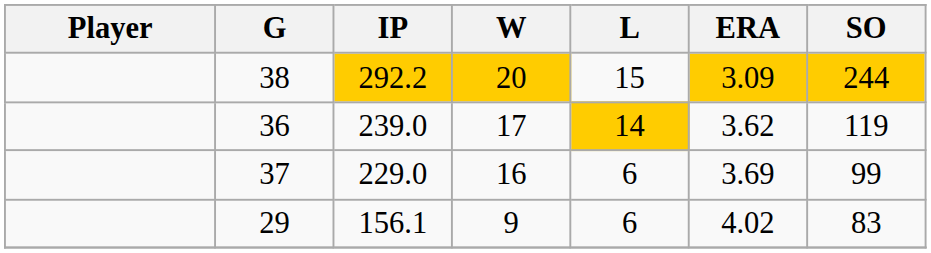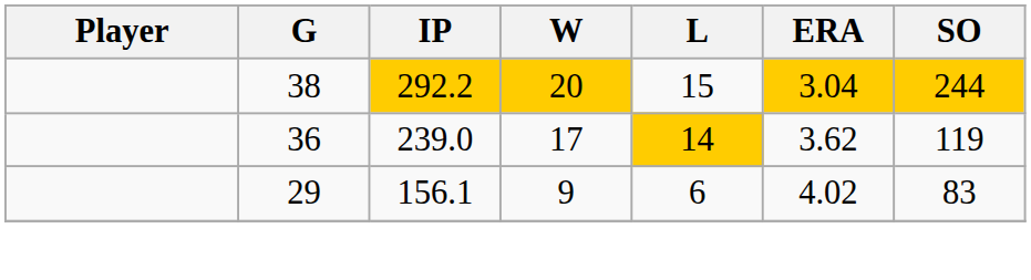 <table class="wikitable sortable">
 <tr>
 <th bgcolor="#DDDDFF" width="16%">Player</th>
 <th bgcolor="#DDDDFF" width="9%">G</th>
 <th bgcolor="#DDDDFF" width="9%">IP</th>
 <th bgcolor="#DDDDFF" width="9%">W</th>
 <th bgcolor="#DDDDFF" width="9%">L</th>
 <th bgcolor="#DDDDFF" width="9%">ERA</th>
 <th bgcolor="#DDDDFF" width="9%">SO</th>
 </tr>
 <tr align="center">
 <td></td>
 <td>38</td>
 <td bgcolor=#ffcc00>292.2</td>
 <td bgcolor=#ffcc00>20</td>
 <td>15</td>
-<td bgcolor=#ffcc00>3.09</td>
+<td bgcolor=#ffcc00>3.04</td>
 <td bgcolor=#ffcc00>244</td>
 </tr>
 <tr align="center">
 <td></td>
 <td>36</td>
 <td>239.0</td>
 <td>17</td>
 <td bgcolor=#ffcc00>14</td>
 <td>3.62</td>
 <td>119</td>
 </tr>
 <tr align="center">
 <td></td>
-<td>37</td>
-<td>229.0</td>
-<td>16</td>
-<td>6</td>
-<td>3.69</td>
-<td>99</td>
-</tr>
-<tr align="center">
-<td></td>
 <td>29</td>
 <td>156.1</td>
 <td>9</td>
 <td>6</td>
 <td>4.02</td>
 <td>83</td>
 </tr>
 <tr align="center">
 </tr>
 </table>
